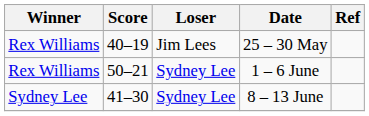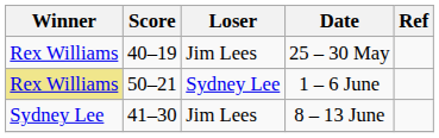 <table class="wikitable" style="text-align:center">
 <tr>
 <th>Winner</th>
 <th>Score</th>
 <th>Loser</th>
 <th>Date</th>
 <th>Ref</th>
 </tr>
 <tr>
 <td align=left><a href='#'>Rex Williams</a></td>
 <td>40–19</td>
 <td align=left>Jim Lees</td>
 <td>25 – 30 May</td>
 <td></td>
 </tr>
 <tr>
-<td align=left><a href='#'>Rex Williams</a></td>
+<td align=left style="background: khaki;"><a href='#'>Rex Williams</a></td>
 <td>50–21</td>
 <td align=left><a href='#'>Sydney Lee</a></td>
 <td>1 – 6 June</td>
 <td></td>
 </tr>
 <tr>
 <td align=left><a href='#'>Sydney Lee</a></td>
 <td>41–30</td>
-<td align=left><a href='#'>Sydney Lee</a></td>
+<td align=left>Jim Lees</td>
 <td>8 – 13 June</td>
 <td></td>
 </tr>
 <tr>
 </tr>
 </table>
